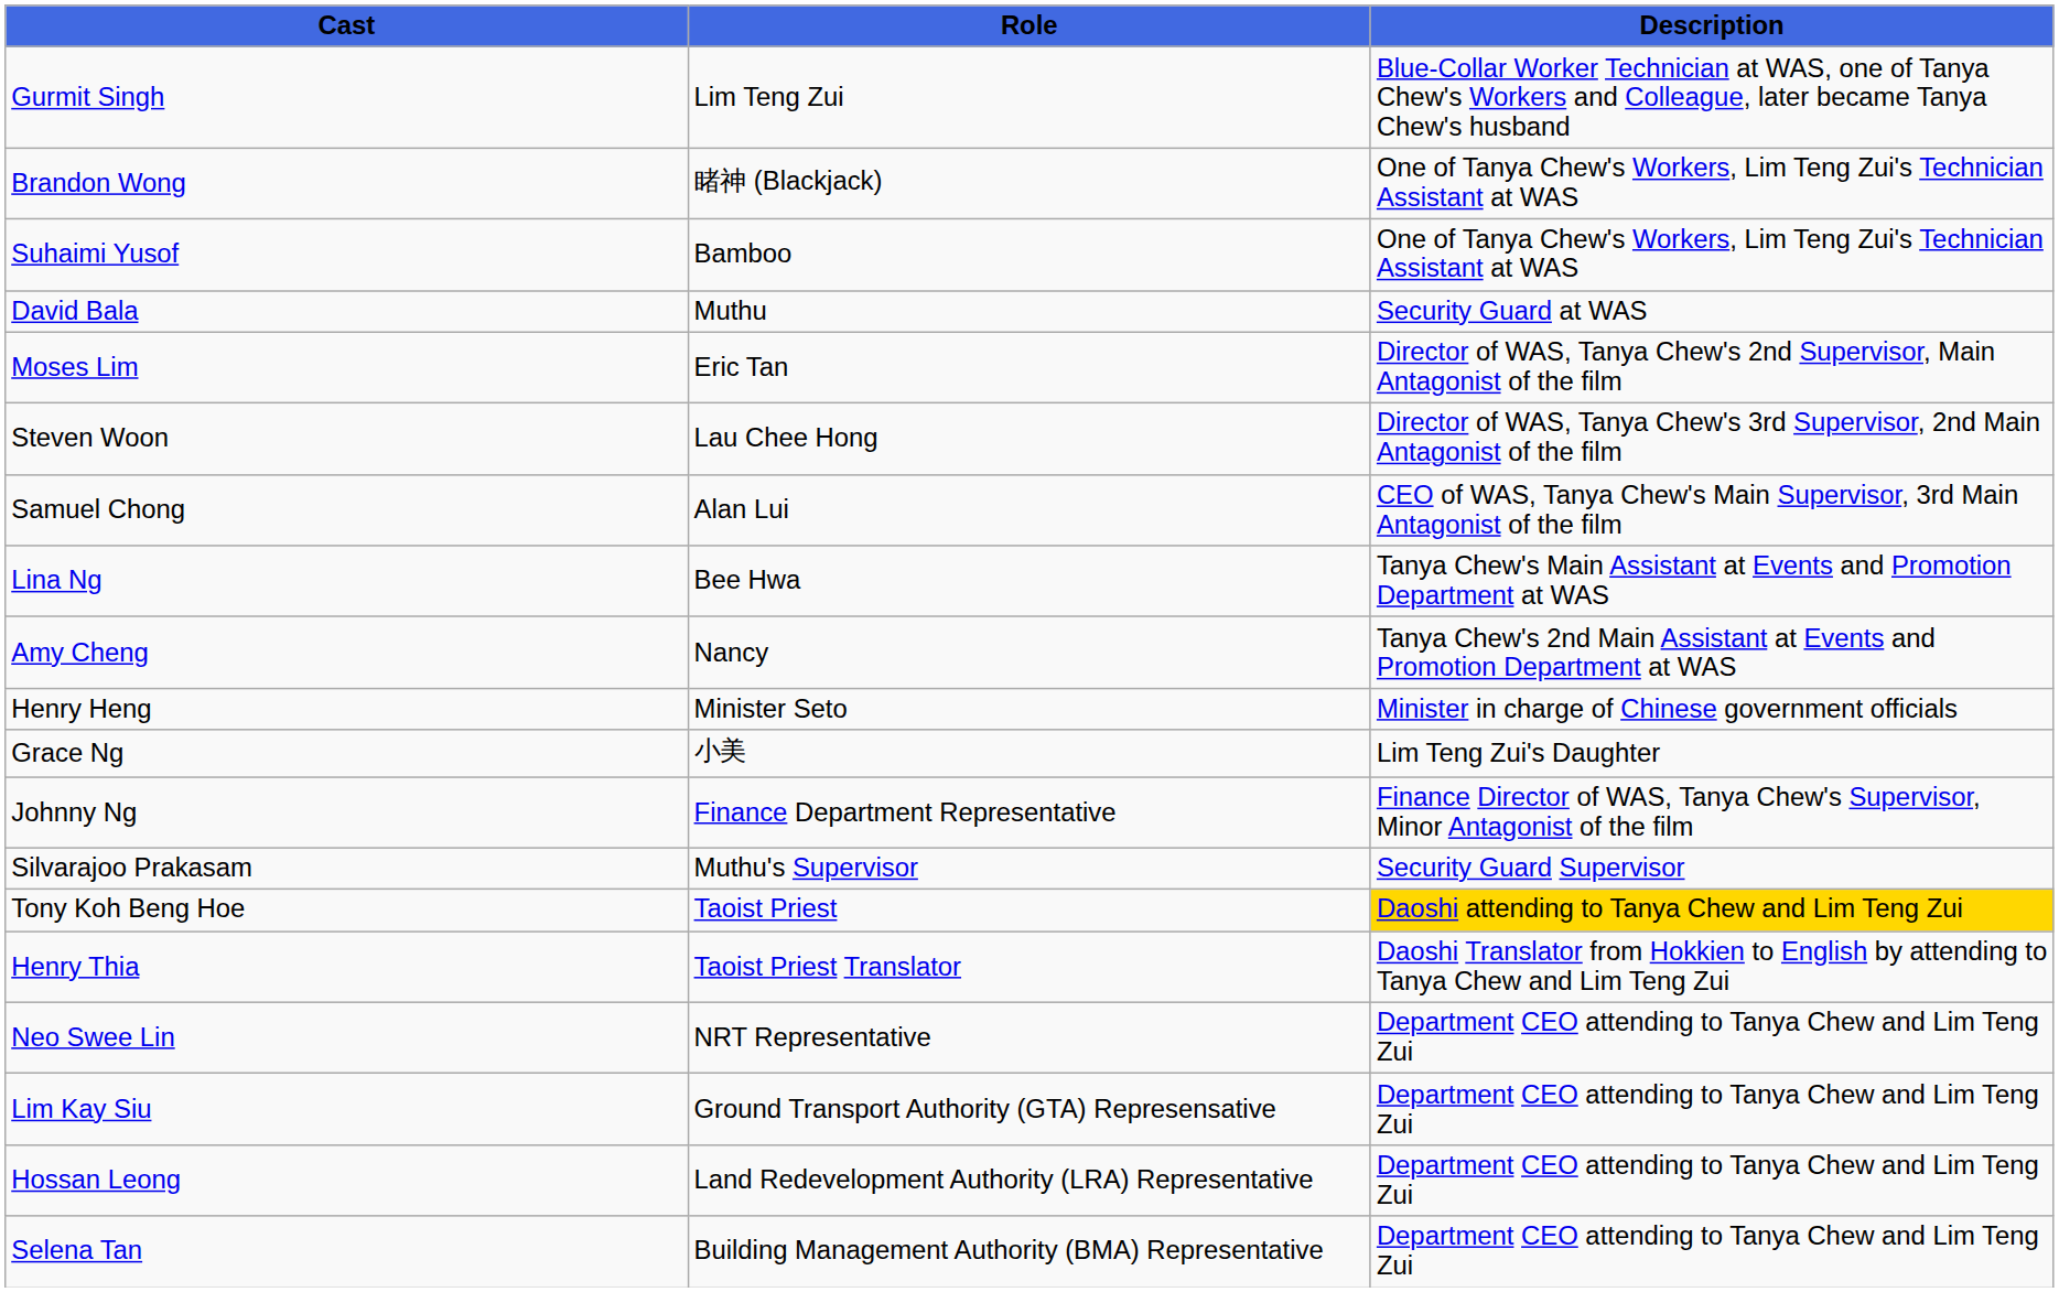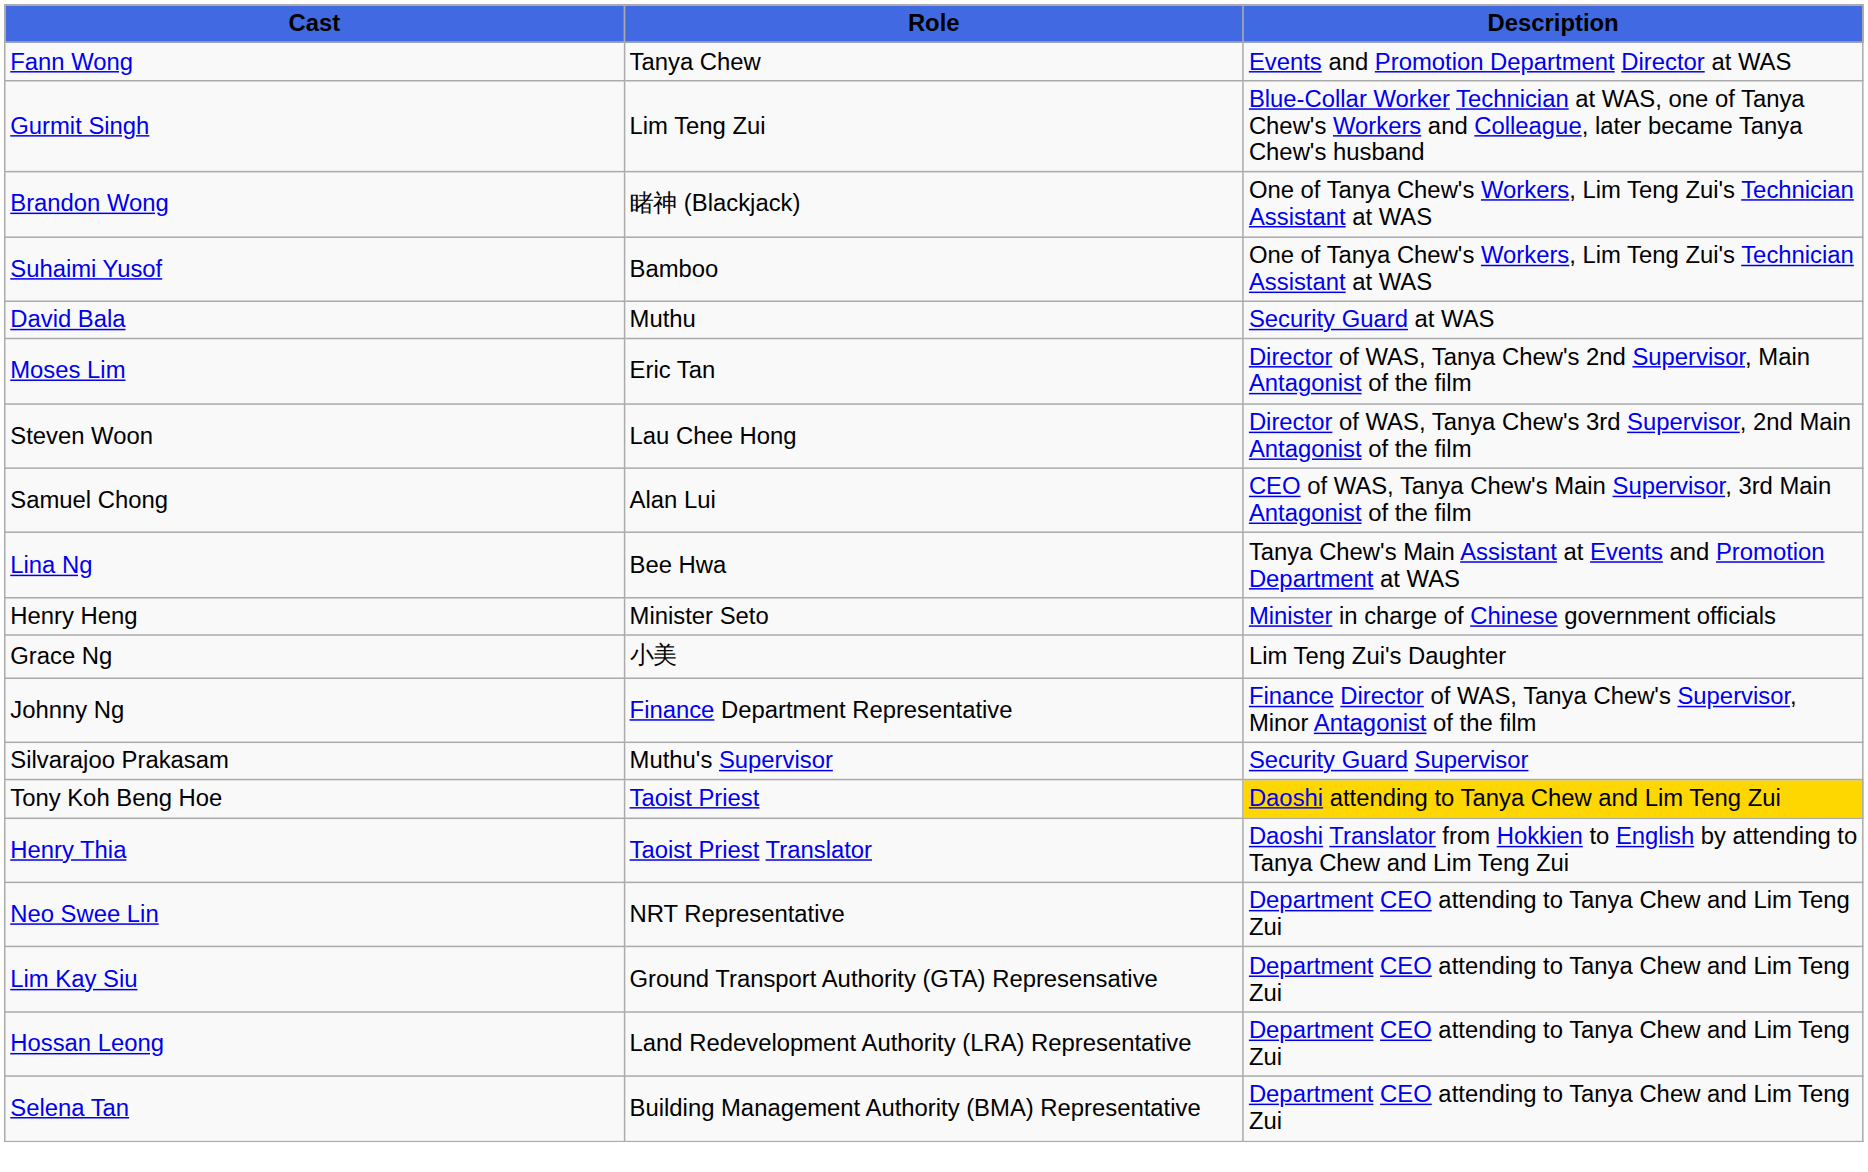 <table class="wikitable">
 <tr>
 <th style="background:RoyalBlue; width:17%">Cast</th>
 <th style="background:RoyalBlue; width:17%">Role</th>
 <th style="background:RoyalBlue; width:17%">Description</th>
+</tr>
+<tr>
+<td><a href='#'>Fann Wong</a></td>
+<td>Tanya Chew</td>
+<td><a href='#'>Events</a> and <a href='#'>Promotion Department</a> <a href='#'>Director</a> at WAS</td>
 </tr>
 <tr>
 <td><a href='#'>Gurmit Singh</a></td>
 <td>Lim Teng Zui</td>
 <td><a href='#'>Blue-Collar Worker</a> <a href='#'>Technician</a> at WAS, one of Tanya Chew's <a href='#'>Workers</a> and <a href='#'>Colleague</a>, later became Tanya Chew's husband</td>
 </tr>
 <tr>
 <td><a href='#'>Brandon Wong</a></td>
 <td>睹神 (Blackjack)</td>
 <td>One of Tanya Chew's <a href='#'>Workers</a>, Lim Teng Zui's <a href='#'>Technician</a> <a href='#'>Assistant</a> at WAS</td>
 </tr>
 <tr>
 <td><a href='#'>Suhaimi Yusof</a></td>
 <td>Bamboo</td>
 <td>One of Tanya Chew's <a href='#'>Workers</a>, Lim Teng Zui's <a href='#'>Technician</a> <a href='#'>Assistant</a> at WAS</td>
 </tr>
 <tr>
 <td><a href='#'>David Bala</a></td>
 <td>Muthu</td>
 <td><a href='#'>Security Guard</a> at WAS</td>
 </tr>
 <tr>
 <td><a href='#'>Moses Lim</a></td>
 <td>Eric Tan</td>
 <td><a href='#'>Director</a> of WAS, Tanya Chew's 2nd <a href='#'>Supervisor</a>, Main <a href='#'>Antagonist</a> of the film</td>
 </tr>
 <tr>
 <td>Steven Woon</td>
 <td>Lau Chee Hong</td>
 <td><a href='#'>Director</a> of WAS, Tanya Chew's 3rd <a href='#'>Supervisor</a>, 2nd Main <a href='#'>Antagonist</a> of the film</td>
 </tr>
 <tr>
 <td>Samuel Chong</td>
 <td>Alan Lui</td>
 <td><a href='#'>CEO</a> of WAS, Tanya Chew's Main <a href='#'>Supervisor</a>, 3rd Main <a href='#'>Antagonist</a> of the film</td>
 </tr>
 <tr>
 <td><a href='#'>Lina Ng</a></td>
 <td>Bee Hwa</td>
 <td>Tanya Chew's Main <a href='#'>Assistant</a> at <a href='#'>Events</a> and <a href='#'>Promotion Department</a> at WAS</td>
-</tr>
-<tr>
-<td><a href='#'>Amy Cheng</a></td>
-<td>Nancy</td>
-<td>Tanya Chew's 2nd Main <a href='#'>Assistant</a> at <a href='#'>Events</a> and <a href='#'>Promotion Department</a> at WAS</td>
 </tr>
 <tr>
 <td>Henry Heng</td>
 <td>Minister Seto</td>
 <td><a href='#'>Minister</a> in charge of <a href='#'>Chinese</a> government officials</td>
 </tr>
 <tr>
 <td>Grace Ng</td>
 <td>小美</td>
 <td>Lim Teng Zui's Daughter</td>
 </tr>
 <tr>
 <td>Johnny Ng</td>
 <td><a href='#'>Finance</a> Department Representative</td>
 <td><a href='#'>Finance</a> <a href='#'>Director</a> of WAS, Tanya Chew's <a href='#'>Supervisor</a>, Minor <a href='#'>Antagonist</a> of the film</td>
 </tr>
 <tr>
 <td>Silvarajoo Prakasam</td>
 <td>Muthu's <a href='#'>Supervisor</a></td>
 <td><a href='#'>Security Guard</a> <a href='#'>Supervisor</a></td>
 </tr>
 <tr>
 <td>Tony Koh Beng Hoe</td>
 <td><a href='#'>Taoist Priest</a></td>
 <td style="background: gold;"><a href='#'>Daoshi</a> attending to Tanya Chew and Lim Teng Zui</td>
 </tr>
 <tr>
 <td><a href='#'>Henry Thia</a></td>
 <td><a href='#'>Taoist Priest</a> <a href='#'>Translator</a></td>
 <td><a href='#'>Daoshi</a> <a href='#'>Translator</a> from <a href='#'>Hokkien</a> to <a href='#'>English</a> by attending to Tanya Chew and Lim Teng Zui</td>
 </tr>
 <tr>
 <td><a href='#'>Neo Swee Lin</a></td>
 <td>NRT Representative</td>
 <td><a href='#'>Department</a> <a href='#'>CEO</a> attending to Tanya Chew and Lim Teng Zui</td>
 </tr>
 <tr>
 <td><a href='#'>Lim Kay Siu</a></td>
 <td>Ground Transport Authority (GTA) Represensative</td>
 <td><a href='#'>Department</a> <a href='#'>CEO</a> attending to Tanya Chew and Lim Teng Zui</td>
 </tr>
 <tr>
 <td><a href='#'>Hossan Leong</a></td>
 <td>Land Redevelopment Authority (LRA) Representative</td>
 <td><a href='#'>Department</a> <a href='#'>CEO</a> attending to Tanya Chew and Lim Teng Zui</td>
 </tr>
 <tr>
 <td><a href='#'>Selena Tan</a></td>
 <td>Building Management Authority (BMA) Representative</td>
 <td><a href='#'>Department</a> <a href='#'>CEO</a> attending to Tanya Chew and Lim Teng Zui</td>
 </tr>
 </table>
